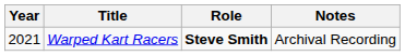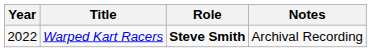 <table class="wikitable sortable" | border="2" cellpadding="4" background: #f9f9f9;>
 <tr>
 <th>Year</th>
 <th>Title</th>
 <th>Role</th>
 <th class="unsortable">Notes</th>
 </tr>
 <tr>
-<td>2021</td>
+<td>2022</td>
 <td><em><a href='#'>Warped Kart Racers</a></em></td>
 <td><strong>Steve Smith</strong></td>
 <td>Archival Recording</td>
 </tr>
 </table>
